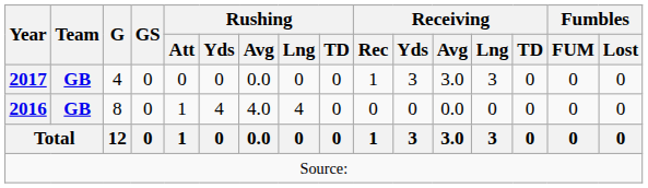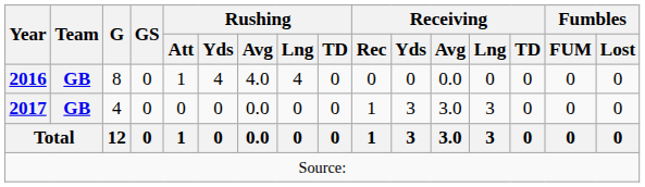 <table class="wikitable" style="text-align: center;">
 <tr>
 <th rowspan="2">Year</th>
 <th rowspan="2">Team</th>
 <th rowspan="2">G</th>
 <th rowspan="2">GS</th>
 <th colspan="5">Rushing</th>
 <th colspan="5">Receiving</th>
 <th colspan="2">Fumbles</th>
 </tr>
 <tr>
 <th>Att</th>
 <th>Yds</th>
 <th>Avg</th>
 <th>Lng</th>
 <th>TD</th>
 <th>Rec</th>
 <th>Yds</th>
 <th>Avg</th>
 <th>Lng</th>
 <th>TD</th>
 <th>FUM</th>
 <th>Lost</th>
 </tr>
 <tr>
+<th><a href='#'>2016</a></th>
+<th><a href='#'>GB</a></th>
+<td>8</td>
+<td>0</td>
+<td>1</td>
+<td>4</td>
+<td>4.0</td>
+<td>4</td>
+<td>0</td>
+<td>0</td>
+<td>0</td>
+<td>0.0</td>
+<td>0</td>
+<td>0</td>
+<td>0</td>
+<td>0</td>
+</tr>
+<tr>
 <th><a href='#'>2017</a></th>
 <th><a href='#'>GB</a></th>
 <td>4</td>
 <td>0</td>
 <td>0</td>
 <td>0</td>
 <td>0.0</td>
 <td>0</td>
 <td>0</td>
 <td>1</td>
 <td>3</td>
 <td>3.0</td>
 <td>3</td>
-<td>0</td>
-<td>0</td>
-<td>0</td>
-</tr>
-<tr>
-<th><a href='#'>2016</a></th>
-<th><a href='#'>GB</a></th>
-<td>8</td>
-<td>0</td>
-<td>1</td>
-<td>4</td>
-<td>4.0</td>
-<td>4</td>
-<td>0</td>
-<td>0</td>
-<td>0</td>
-<td>0.0</td>
-<td>0</td>
 <td>0</td>
 <td>0</td>
 <td>0</td>
 </tr>
 <tr>
 <th colspan="2">Total</th>
 <th>12</th>
 <th>0</th>
 <th>1</th>
 <th>0</th>
 <th>0.0</th>
 <th>0</th>
 <th>0</th>
 <th>1</th>
 <th>3</th>
 <th>3.0</th>
 <th>3</th>
 <th>0</th>
 <th>0</th>
 <th>0</th>
 </tr>
 <tr>
 <td colspan="16"><small>Source: </small></td>
 </tr>
 </table>
